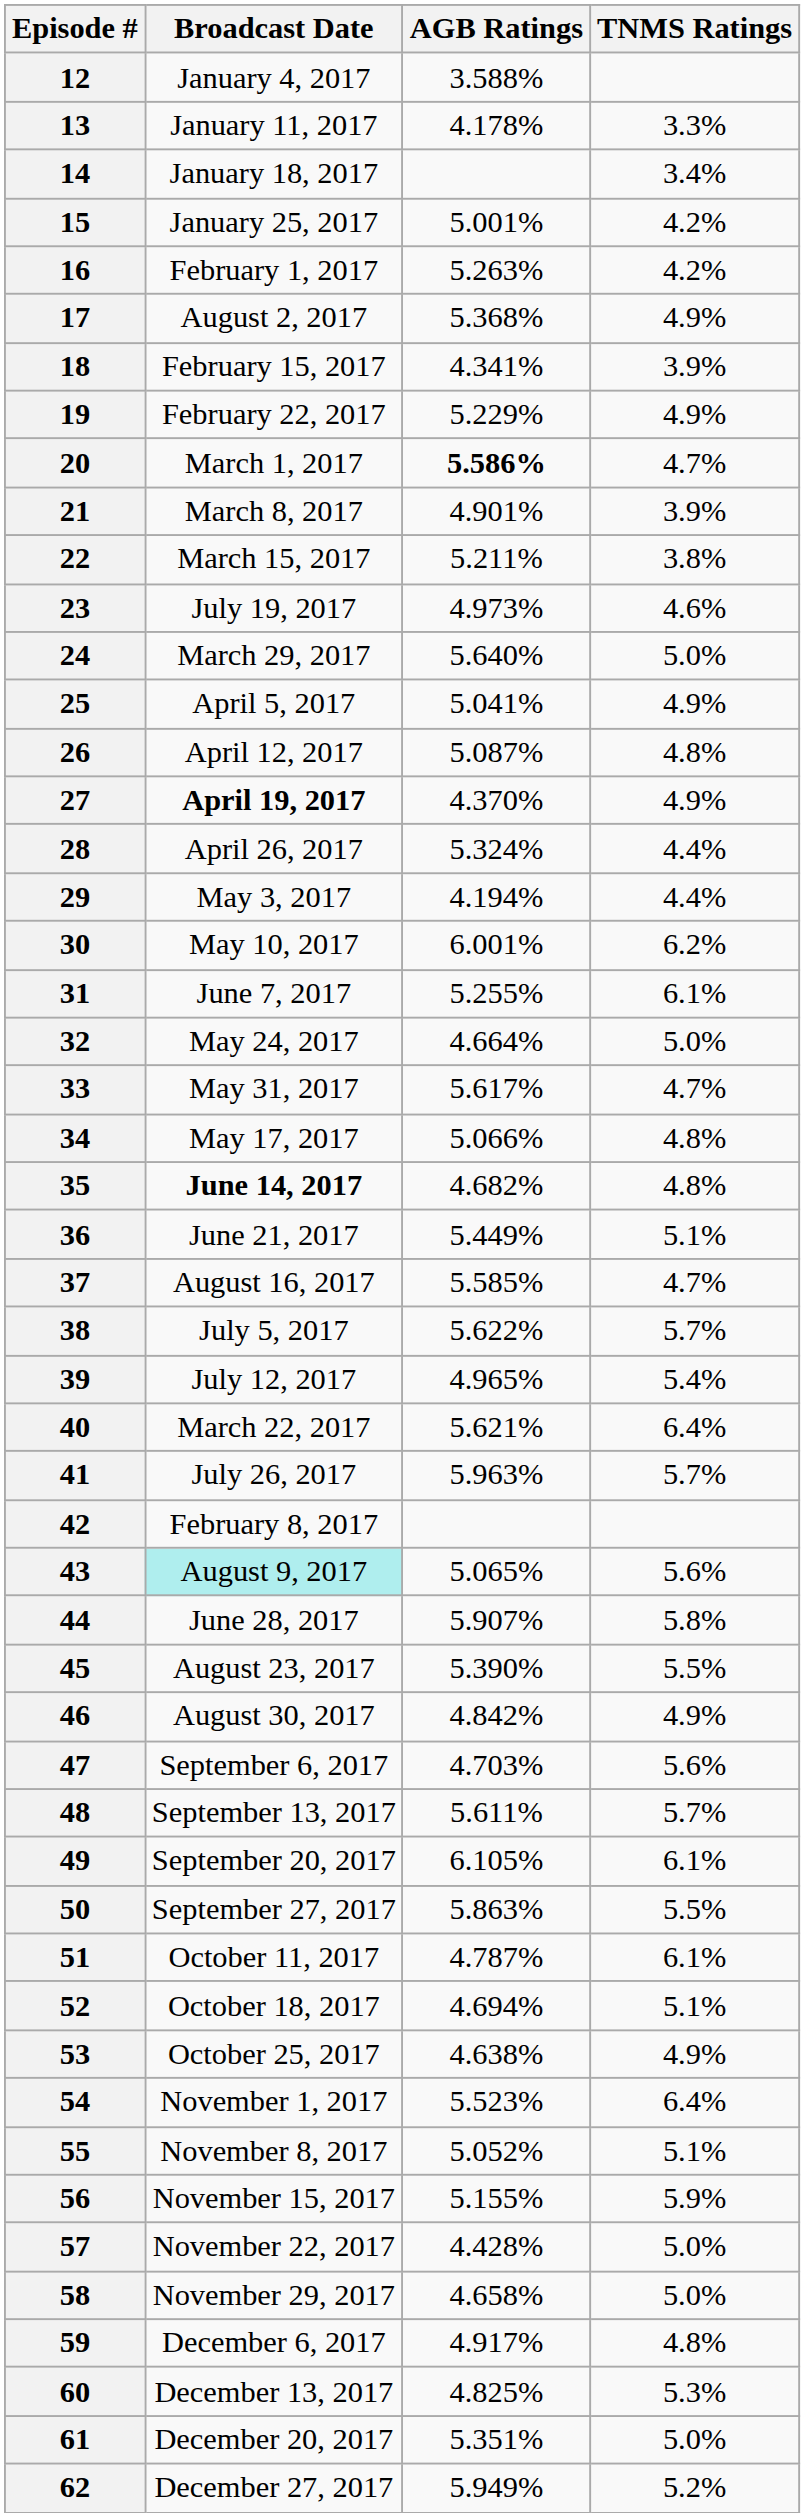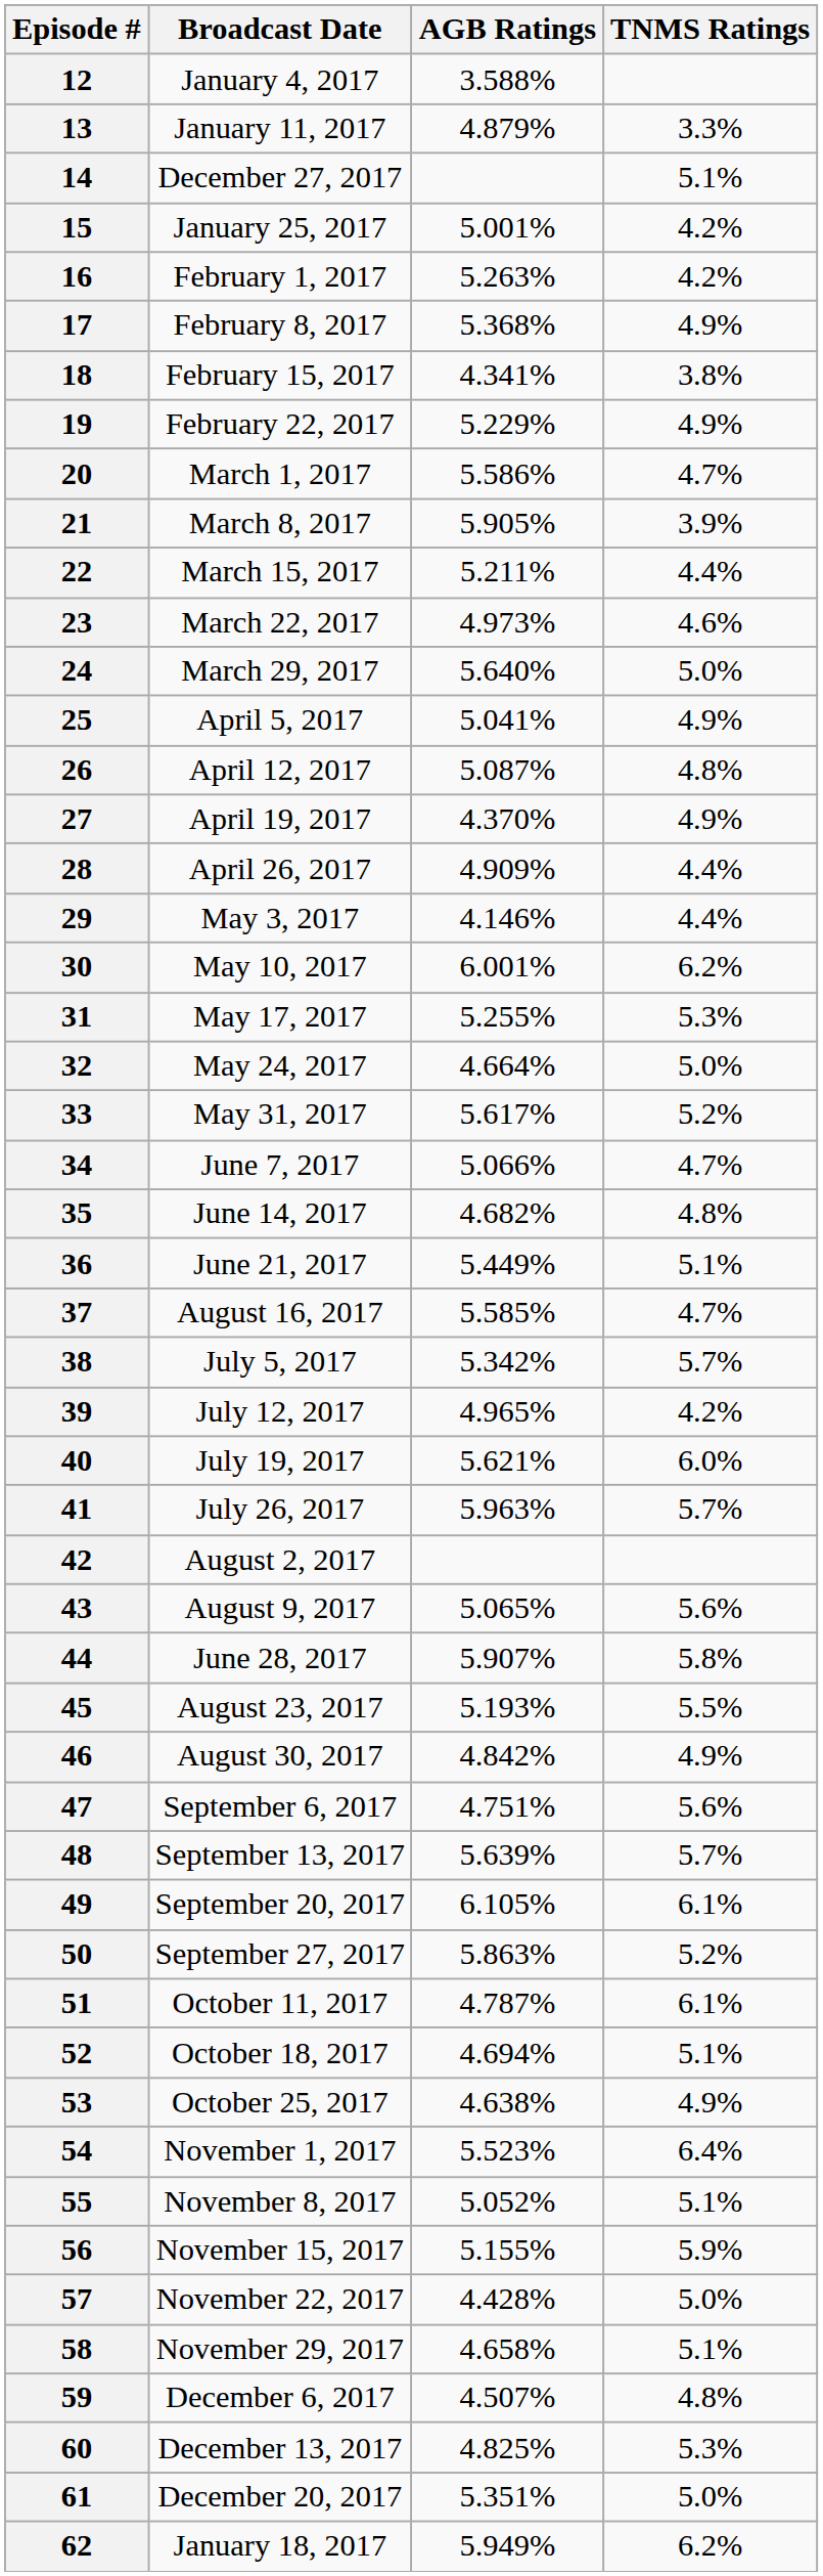 <table class="wikitable sortable" style="text-align:center;">
 <tr>
 <th>Episode #</th>
 <th>Broadcast Date</th>
 <th>AGB Ratings<br></th>
 <th>TNMS Ratings<br></th>
 </tr>
 <tr>
 <th>12</th>
 <td>January 4, 2017</td>
 <td>3.588%</td>
 <td></td>
 </tr>
 <tr>
 <th>13</th>
 <td>January 11, 2017</td>
-<td>4.178%</td>
+<td>4.879%</td>
 <td>3.3%</td>
 </tr>
 <tr>
 <th>14</th>
-<td>January 18, 2017</td>
+<td>December 27, 2017</td>
 <td></td>
-<td>3.4%</td>
+<td>5.1%</td>
 </tr>
 <tr>
 <th>15</th>
 <td>January 25, 2017</td>
 <td>5.001%</td>
 <td>4.2%</td>
 </tr>
 <tr>
 <th>16</th>
 <td>February 1, 2017</td>
 <td>5.263%</td>
 <td>4.2%</td>
 </tr>
 <tr>
 <th>17</th>
-<td>August 2, 2017</td>
+<td>February 8, 2017</td>
 <td>5.368%</td>
 <td>4.9%</td>
 </tr>
 <tr>
 <th>18</th>
 <td>February 15, 2017</td>
 <td>4.341%</td>
-<td>3.9%</td>
+<td>3.8%</td>
 </tr>
 <tr>
 <th>19</th>
 <td>February 22, 2017</td>
 <td>5.229%</td>
 <td>4.9%</td>
 </tr>
 <tr>
 <th>20</th>
 <td>March 1, 2017</td>
-<td><strong>5.586%</strong></td>
+<td>5.586%</td>
 <td>4.7%</td>
 </tr>
 <tr>
 <th>21</th>
 <td>March 8, 2017</td>
-<td>4.901%</td>
+<td>5.905%</td>
 <td>3.9%</td>
 </tr>
 <tr>
 <th>22</th>
 <td>March 15, 2017</td>
 <td>5.211%</td>
-<td>3.8%</td>
+<td>4.4%</td>
 </tr>
 <tr>
 <th>23</th>
-<td>July 19, 2017</td>
+<td>March 22, 2017</td>
 <td>4.973%</td>
 <td>4.6%</td>
 </tr>
 <tr>
 <th>24</th>
 <td>March 29, 2017</td>
 <td>5.640%</td>
 <td>5.0%</td>
 </tr>
 <tr>
 <th>25</th>
 <td>April 5, 2017</td>
 <td>5.041%</td>
 <td>4.9%</td>
 </tr>
 <tr>
 <th>26</th>
 <td>April 12, 2017</td>
 <td>5.087%</td>
 <td>4.8%</td>
 </tr>
 <tr>
 <th>27</th>
-<td><strong>April 19, 2017</strong></td>
+<td>April 19, 2017</td>
 <td>4.370%</td>
 <td>4.9%</td>
 </tr>
 <tr>
 <th>28</th>
 <td>April 26, 2017</td>
-<td>5.324%</td>
+<td>4.909%</td>
 <td>4.4%</td>
 </tr>
 <tr>
 <th>29</th>
 <td>May 3, 2017</td>
-<td>4.194%</td>
+<td>4.146%</td>
 <td>4.4%</td>
 </tr>
 <tr>
 <th>30</th>
 <td>May 10, 2017</td>
 <td>6.001%</td>
 <td>6.2%</td>
 </tr>
 <tr>
 <th>31</th>
-<td>June 7, 2017</td>
+<td>May 17, 2017</td>
 <td>5.255%</td>
-<td>6.1%</td>
+<td>5.3%</td>
 </tr>
 <tr>
 <th>32</th>
 <td>May 24, 2017</td>
 <td>4.664%</td>
 <td>5.0%</td>
 </tr>
 <tr>
 <th>33</th>
 <td>May 31, 2017</td>
 <td>5.617%</td>
+<td>5.2%</td>
+</tr>
+<tr>
+<th>34</th>
+<td>June 7, 2017</td>
+<td>5.066%</td>
 <td>4.7%</td>
 </tr>
 <tr>
-<th>34</th>
-<td>May 17, 2017</td>
-<td>5.066%</td>
-<td>4.8%</td>
-</tr>
-<tr>
 <th>35</th>
-<td><strong>June 14, 2017</strong></td>
+<td>June 14, 2017</td>
 <td>4.682%</td>
 <td>4.8%</td>
 </tr>
 <tr>
 <th>36</th>
 <td>June 21, 2017</td>
 <td>5.449%</td>
 <td>5.1%</td>
 </tr>
 <tr>
 <th>37</th>
 <td>August 16, 2017</td>
 <td>5.585%</td>
 <td>4.7%</td>
 </tr>
 <tr>
 <th>38</th>
 <td>July 5, 2017</td>
-<td>5.622%</td>
+<td>5.342%</td>
 <td>5.7%</td>
 </tr>
 <tr>
 <th>39</th>
 <td>July 12, 2017</td>
 <td>4.965%</td>
-<td>5.4%</td>
+<td>4.2%</td>
 </tr>
 <tr>
 <th>40</th>
-<td>March 22, 2017</td>
+<td>July 19, 2017</td>
 <td>5.621%</td>
-<td>6.4%</td>
+<td>6.0%</td>
 </tr>
 <tr>
 <th>41</th>
 <td>July 26, 2017</td>
 <td>5.963%</td>
 <td>5.7%</td>
 </tr>
 <tr>
 <th>42</th>
-<td>February 8, 2017</td>
+<td>August 2, 2017</td>
 <td></td>
 <td></td>
 </tr>
 <tr>
 <th>43</th>
-<td style="background: paleturquoise;">August 9, 2017</td>
+<td>August 9, 2017</td>
 <td>5.065%</td>
 <td>5.6%</td>
 </tr>
 <tr>
 <th>44</th>
 <td>June 28, 2017</td>
 <td>5.907%</td>
 <td>5.8%</td>
 </tr>
 <tr>
 <th>45</th>
 <td>August 23, 2017</td>
-<td>5.390%</td>
+<td>5.193%</td>
 <td>5.5%</td>
 </tr>
 <tr>
 <th>46</th>
 <td>August 30, 2017</td>
 <td>4.842%</td>
 <td>4.9%</td>
 </tr>
 <tr>
 <th>47</th>
 <td>September 6, 2017</td>
-<td>4.703%</td>
+<td>4.751%</td>
 <td>5.6%</td>
 </tr>
 <tr>
 <th>48</th>
 <td>September 13, 2017</td>
-<td>5.611%</td>
+<td>5.639%</td>
 <td>5.7%</td>
 </tr>
 <tr>
 <th>49</th>
 <td>September 20, 2017</td>
 <td>6.105%</td>
 <td>6.1%</td>
 </tr>
 <tr>
 <th>50</th>
 <td>September 27, 2017</td>
 <td>5.863%</td>
-<td>5.5%</td>
+<td>5.2%</td>
 </tr>
 <tr>
 <th>51</th>
 <td>October 11, 2017</td>
 <td>4.787%</td>
 <td>6.1%</td>
 </tr>
 <tr>
 <th>52</th>
 <td>October 18, 2017</td>
 <td>4.694%</td>
 <td>5.1%</td>
 </tr>
 <tr>
 <th>53</th>
 <td>October 25, 2017</td>
 <td>4.638%</td>
 <td>4.9%</td>
 </tr>
 <tr>
 <th>54</th>
 <td>November 1, 2017</td>
 <td>5.523%</td>
 <td>6.4%</td>
 </tr>
 <tr>
 <th>55</th>
 <td>November 8, 2017</td>
 <td>5.052%</td>
 <td>5.1%</td>
 </tr>
 <tr>
 <th>56</th>
 <td>November 15, 2017</td>
 <td>5.155%</td>
 <td>5.9%</td>
 </tr>
 <tr>
 <th>57</th>
 <td>November 22, 2017</td>
 <td>4.428%</td>
 <td>5.0%</td>
 </tr>
 <tr>
 <th>58</th>
 <td>November 29, 2017</td>
 <td>4.658%</td>
-<td>5.0%</td>
+<td>5.1%</td>
 </tr>
 <tr>
 <th>59</th>
 <td>December 6, 2017</td>
-<td>4.917%</td>
+<td>4.507%</td>
 <td>4.8%</td>
 </tr>
 <tr>
 <th>60</th>
 <td>December 13, 2017</td>
 <td>4.825%</td>
 <td>5.3%</td>
 </tr>
 <tr>
 <th>61</th>
 <td>December 20, 2017</td>
 <td>5.351%</td>
 <td>5.0%</td>
 </tr>
 <tr>
 <th>62</th>
-<td>December 27, 2017</td>
+<td>January 18, 2017</td>
 <td>5.949%</td>
-<td>5.2%</td>
+<td>6.2%</td>
 </tr>
 </table>
